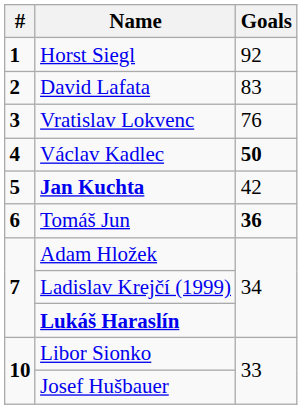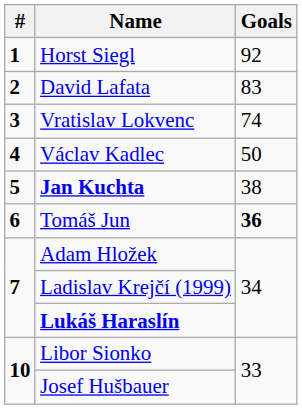 <table class="wikitable">
 <tr>
 <th>#</th>
 <th>Name</th>
 <th>Goals</th>
 </tr>
 <tr>
 <td><strong>1</strong></td>
 <td> <a href='#'>Horst Siegl</a></td>
 <td>92</td>
 </tr>
 <tr>
 <td><strong>2</strong></td>
 <td> <a href='#'>David Lafata</a></td>
 <td>83</td>
 </tr>
 <tr>
 <td><strong>3</strong></td>
 <td> <a href='#'>Vratislav Lokvenc</a></td>
-<td>76</td>
+<td>74</td>
 </tr>
 <tr>
 <td><strong>4</strong></td>
 <td> <a href='#'>Václav Kadlec</a></td>
-<td><strong>50</strong></td>
+<td>50</td>
 </tr>
 <tr>
 <td><strong>5</strong></td>
 <td> <strong><a href='#'>Jan Kuchta</a></strong></td>
-<td>42</td>
+<td>38</td>
 </tr>
 <tr>
 <td><strong>6</strong></td>
 <td> <a href='#'>Tomáš Jun</a></td>
 <td><strong>36</strong></td>
 </tr>
 <tr>
 <td rowspan="3"><strong>7</strong></td>
 <td> <a href='#'>Adam Hložek</a></td>
 <td rowspan="3">34</td>
 </tr>
 <tr>
 <td> <a href='#'>Ladislav Krejčí (1999)</a></td>
 </tr>
 <tr>
 <td> <strong><a href='#'>Lukáš Haraslín</a></strong></td>
 </tr>
 <tr>
 <td rowspan="2"><strong>10</strong></td>
 <td> <a href='#'>Libor Sionko</a></td>
 <td rowspan="2">33</td>
 </tr>
 <tr>
 <td> <a href='#'>Josef Hušbauer</a></td>
 </tr>
 </table>
